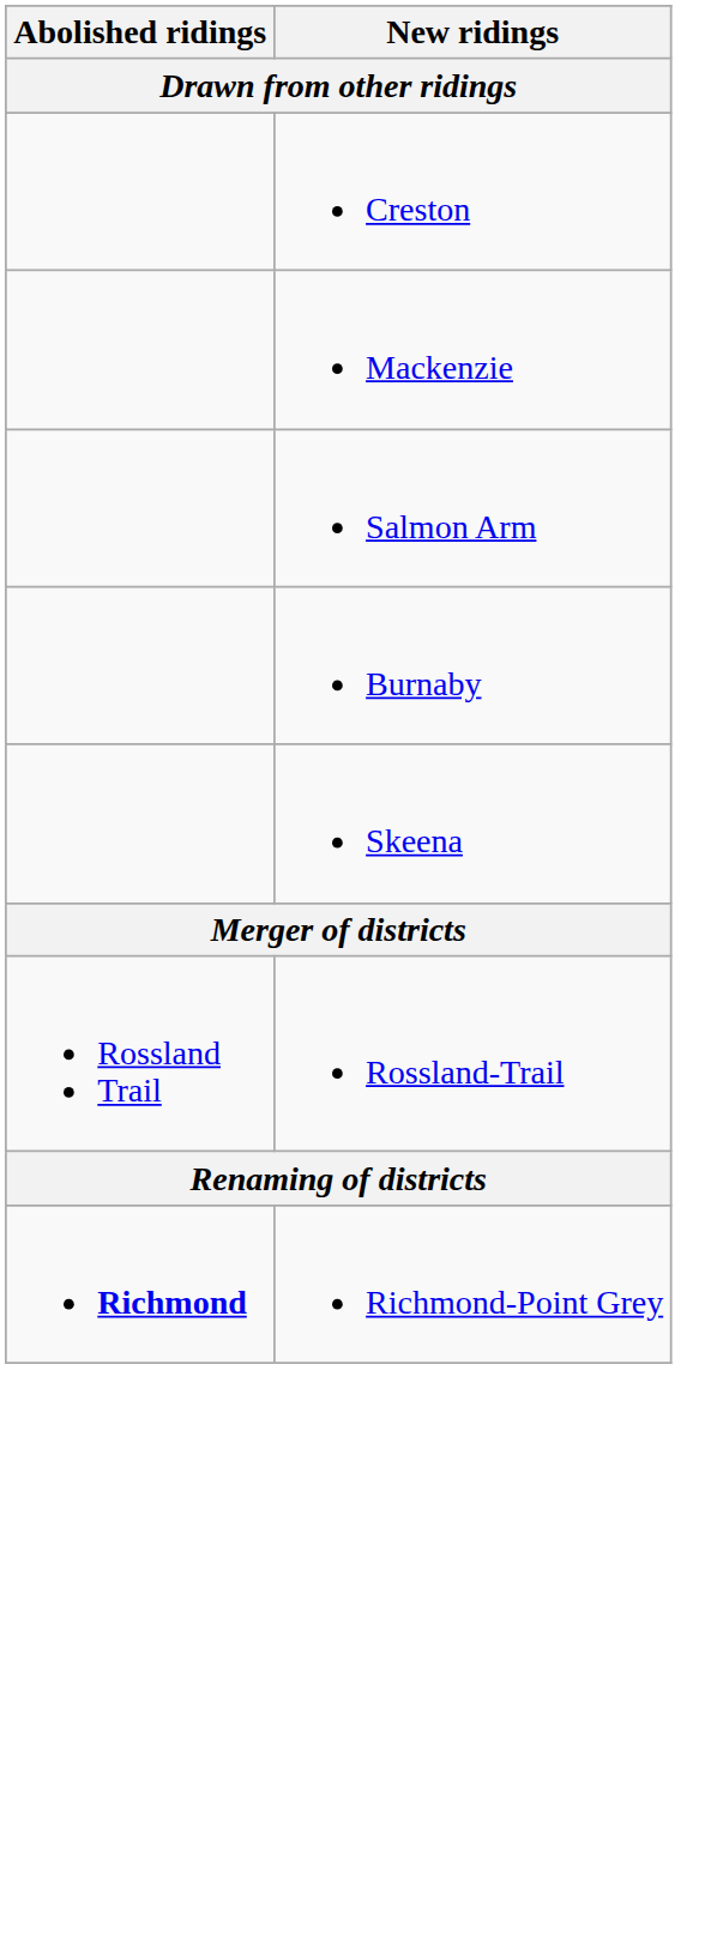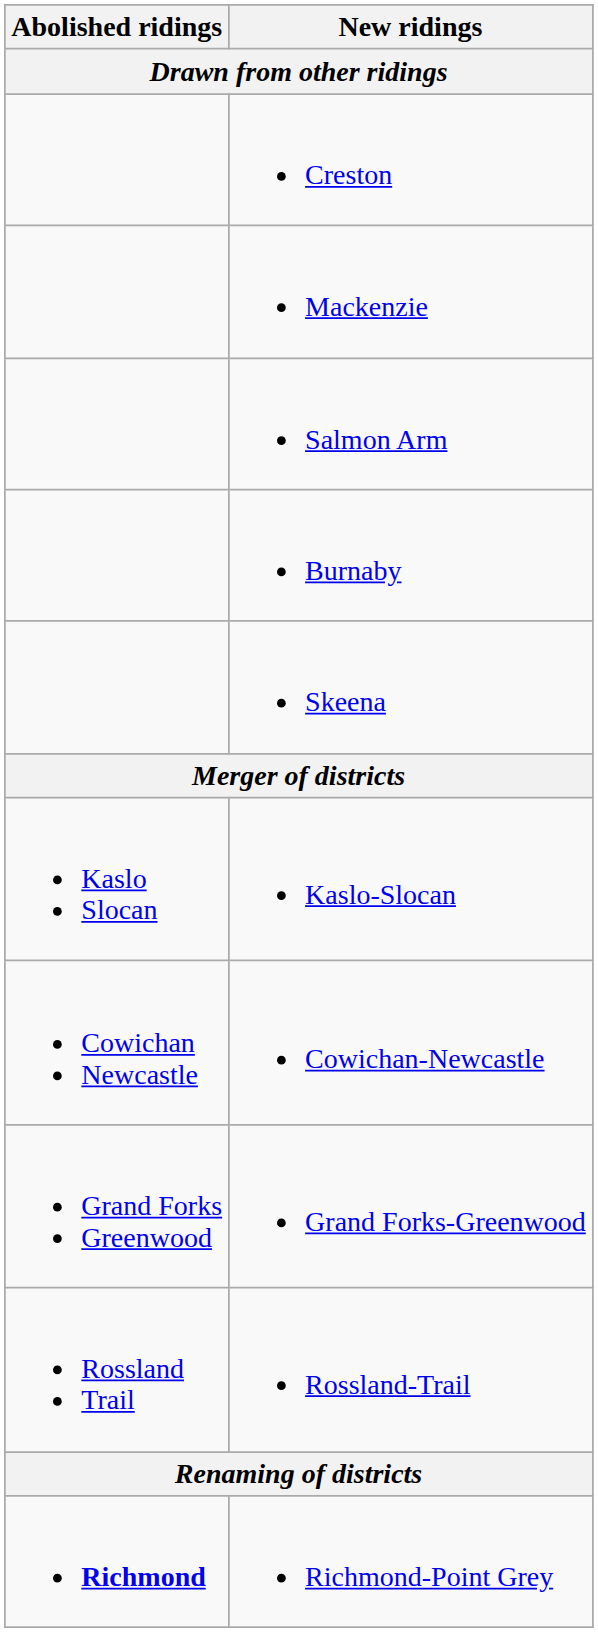 <table class="wikitable">
 <tr>
 <th>Abolished ridings</th>
 <th>New ridings</th>
 </tr>
 <tr>
 <th colspan="2"><em>Drawn from other ridings</em></th>
 </tr>
 <tr>
 <td></td>
 <td><br><ul><li><a href='#'>Creston</a></li></ul></td>
 </tr>
 <tr>
 <td></td>
 <td><br><ul><li><a href='#'>Mackenzie</a></li></ul></td>
 </tr>
 <tr>
 <td></td>
 <td><br><ul><li><a href='#'>Salmon Arm</a></li></ul></td>
 </tr>
 <tr>
 <td></td>
 <td><br><ul><li><a href='#'>Burnaby</a></li></ul></td>
 </tr>
 <tr>
 <td></td>
 <td><br><ul><li><a href='#'>Skeena</a></li></ul></td>
 </tr>
 <tr>
 <th colspan="2"><em>Merger of districts</em></th>
 </tr>
 <tr>
+<td><br><ul><li><a href='#'>Kaslo</a></li><li><a href='#'>Slocan</a></li></ul></td>
+<td><br><ul><li><a href='#'>Kaslo-Slocan</a></li></ul></td>
+</tr>
+<tr>
+<td><br><ul><li><a href='#'>Cowichan</a></li><li><a href='#'>Newcastle</a></li></ul></td>
+<td><br><ul><li><a href='#'>Cowichan-Newcastle</a></li></ul></td>
+</tr>
+<tr>
+<td><br><ul><li><a href='#'>Grand Forks</a></li><li><a href='#'>Greenwood</a></li></ul></td>
+<td><br><ul><li><a href='#'>Grand Forks-Greenwood</a></li></ul></td>
+</tr>
+<tr>
 <td><br><ul><li><a href='#'>Rossland</a></li><li><a href='#'>Trail</a></li></ul></td>
 <td><br><ul><li><a href='#'>Rossland-Trail</a></li></ul></td>
 </tr>
 <tr>
 <th colspan="2"><em>Renaming of districts</em></th>
 </tr>
 <tr>
 <td><strong><br><ul><li><a href='#'>Richmond</a></li></ul></strong></td>
 <td><br><ul><li><a href='#'>Richmond-Point Grey</a></li></ul></td>
 </tr>
 </table>
